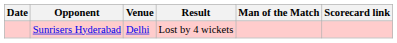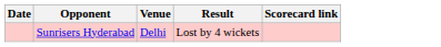 <table class="wikitable sortable">
 <tr>
 <th>Date</th>
 <th>Opponent</th>
 <th>Venue</th>
 <th>Result</th>
-<th>Man of the Match</th>
 <th>Scorecard link</th>
 </tr>
 <tr style="background:#fcc;">
 <td></td>
 <td><a href='#'>Sunrisers Hyderabad</a></td>
 <td><a href='#'>Delhi</a></td>
 <td>Lost by 4 wickets</td>
 <td></td>
-<td></td>
 </tr>
 </table>
